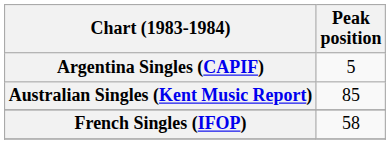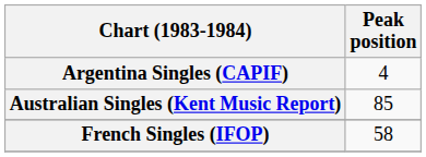 <table class="wikitable sortable plainrowheaders" style="text-align:center">
 <tr>
 <th>Chart (1983-1984)</th>
 <th>Peak<br>position</th>
 </tr>
 <tr>
 <th scope="row">Argentina Singles (<a href='#'>CAPIF</a>)</th>
-<td align="center">5</td>
+<td align="center">4</td>
 </tr>
 <tr>
 <th scope="row">Australian Singles (<a href='#'>Kent Music Report</a>)</th>
 <td align="center">85</td>
 </tr>
 <tr>
 </tr>
 <tr>
 <th scope="row">French Singles (<a href='#'>IFOP</a>)</th>
 <td align="center">58</td>
 </tr>
 <tr>
 </tr>
 <tr>
 </tr>
 <tr>
 </tr>
 </table>
